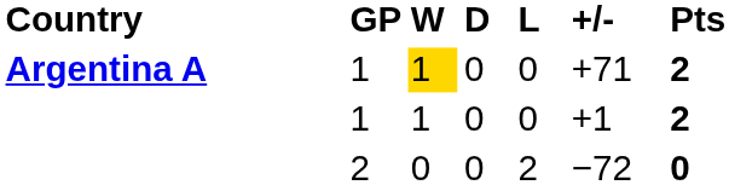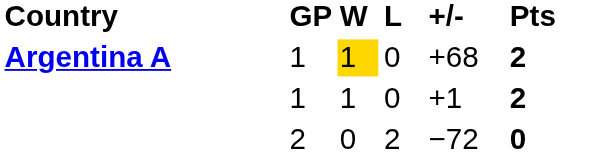 <table>
 <tr ---->
 <td width="150"><strong>Country</strong></td>
 <td width="20"><strong>GP</strong></td>
 <td width="20"><strong>W</strong></td>
-<td width="20"><strong>D</strong></td>
 <td width="20"><strong>L</strong></td>
 <td width="40"><strong>+/-</strong></td>
 <td width="20"><strong>Pts</strong></td>
 </tr>
 <tr ---->
 <td> <strong><a href='#'>Argentina A</a></strong></td>
 <td>1</td>
 <td style="background: gold;">1</td>
 <td>0</td>
-<td>0</td>
-<td>+71</td>
+<td>+68</td>
 <td><strong>2</strong></td>
 </tr>
 <tr ---->
 <td></td>
 <td>1</td>
 <td>1</td>
-<td>0</td>
 <td>0</td>
 <td>+1</td>
 <td><strong>2</strong></td>
 </tr>
 <tr ---->
 <td></td>
 <td>2</td>
 <td>0</td>
-<td>0</td>
 <td>2</td>
 <td>−72</td>
 <td><strong>0</strong></td>
 </tr>
 </table>
